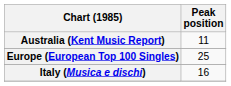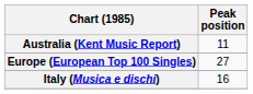 <table class="wikitable sortable plainrowheaders" style="text-align:center">
 <tr>
 <th scope="col">Chart (1985)</th>
 <th scope="col">Peak<br>position</th>
 </tr>
 <tr>
 <th scope="row">Australia (<a href='#'>Kent Music Report</a>)</th>
 <td>11</td>
 </tr>
 <tr>
 </tr>
 <tr>
 <th scope="row">Europe (<a href='#'>European Top 100 Singles</a>)</th>
-<td>25</td>
+<td>27</td>
 </tr>
 <tr>
 </tr>
 <tr>
 <th scope="row">Italy (<em><a href='#'>Musica e dischi</a></em>)</th>
 <td>16</td>
 </tr>
 <tr>
 </tr>
 <tr>
 </tr>
 <tr>
 </tr>
 <tr>
 </tr>
 <tr>
 </tr>
 <tr>
 </tr>
 <tr>
 </tr>
 </table>
